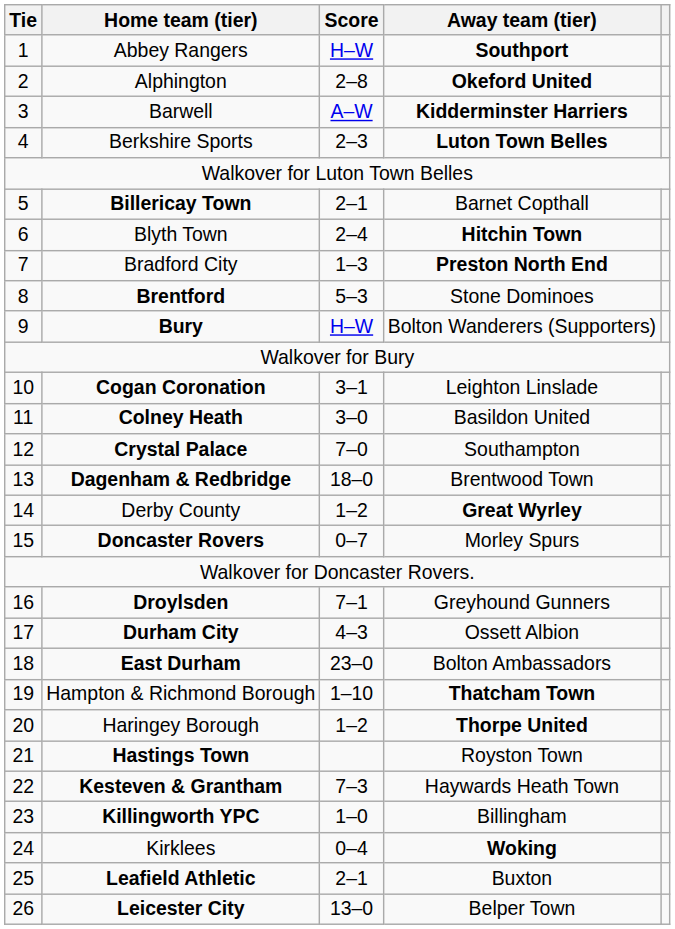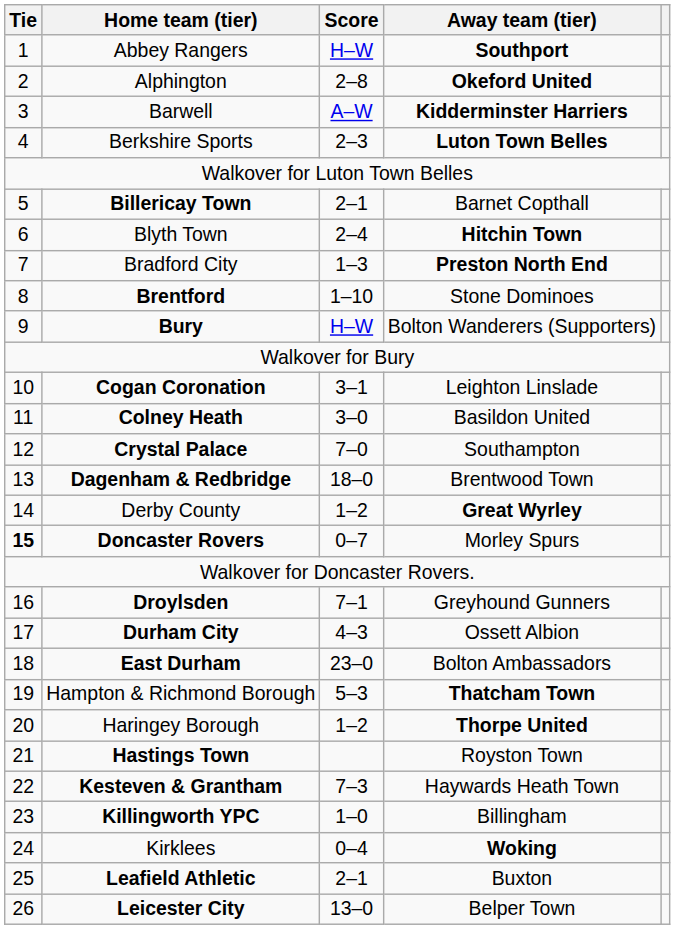 <table class="wikitable" style="text-align:center; font-size:85%">
 <tr>
 <th>Tie</th>
 <th>Home team (tier)</th>
 <th>Score</th>
 <th>Away team (tier)</th>
 <th></th>
 </tr>
 <tr>
 <td align="center">1</td>
 <td>Abbey Rangers</td>
 <td align="center"><a href='#'>H–W</a></td>
 <td><strong>Southport</strong></td>
 <td></td>
 </tr>
 <tr>
 <td align="center">2</td>
 <td>Alphington</td>
 <td align="center">2–8</td>
 <td><strong>Okeford United</strong></td>
 <td></td>
 </tr>
 <tr>
 <td align="center">3</td>
 <td>Barwell</td>
 <td align="center"><a href='#'>A–W</a></td>
 <td><strong>Kidderminster Harriers</strong></td>
 <td></td>
 </tr>
 <tr>
 <td align="center">4</td>
 <td>Berkshire Sports</td>
 <td align="center">2–3</td>
 <td><strong>Luton Town Belles</strong></td>
 <td></td>
 </tr>
 <tr>
 <td colspan="5" align="center">Walkover for Luton Town Belles</td>
 </tr>
 <tr>
 <td align="center">5</td>
 <td><strong>Billericay Town</strong></td>
 <td align="center">2–1 </td>
 <td>Barnet Copthall</td>
 <td></td>
 </tr>
 <tr>
 <td align="center">6</td>
 <td>Blyth Town</td>
 <td align="center">2–4</td>
 <td><strong>Hitchin Town</strong></td>
 <td></td>
 </tr>
 <tr>
 <td align="center">7</td>
 <td>Bradford City</td>
 <td align="center">1–3</td>
 <td><strong>Preston North End</strong></td>
 <td></td>
 </tr>
 <tr>
 <td align="center">8</td>
 <td><strong>Brentford</strong></td>
-<td align="center">5–3</td>
+<td align="center">1–10</td>
 <td>Stone Dominoes</td>
 <td></td>
 </tr>
 <tr>
 <td align="center">9</td>
 <td><strong>Bury</strong></td>
 <td align="center"><a href='#'>H–W</a></td>
 <td>Bolton Wanderers (Supporters)</td>
 <td></td>
 </tr>
 <tr>
 <td colspan="5" align="center">Walkover for Bury</td>
 </tr>
 <tr>
 <td align="center">10</td>
 <td><strong>Cogan Coronation</strong></td>
 <td align="center">3–1</td>
 <td>Leighton Linslade</td>
 <td></td>
 </tr>
 <tr>
 <td align="center">11</td>
 <td><strong>Colney Heath</strong></td>
 <td align="center">3–0</td>
 <td>Basildon United</td>
 <td></td>
 </tr>
 <tr>
 <td align="center">12</td>
 <td><strong>Crystal Palace</strong></td>
 <td align="center">7–0</td>
 <td>Southampton</td>
 <td></td>
 </tr>
 <tr>
 <td align="center">13</td>
 <td><strong>Dagenham & Redbridge</strong></td>
 <td align="center">18–0</td>
 <td>Brentwood Town</td>
 <td></td>
 </tr>
 <tr>
 <td align="center">14</td>
 <td>Derby County</td>
 <td align="center">1–2</td>
 <td><strong>Great Wyrley</strong></td>
 <td></td>
 </tr>
 <tr>
-<td align="center">15</td>
+<td align="center"><strong>15</strong></td>
 <td><strong>Doncaster Rovers</strong></td>
 <td align="center">0–7</td>
 <td>Morley Spurs</td>
 <td></td>
 </tr>
 <tr>
 <td colspan="5" align="center">Walkover for Doncaster Rovers.</td>
 </tr>
 <tr>
 <td align="center">16</td>
 <td><strong>Droylsden</strong></td>
 <td align="center">7–1</td>
 <td>Greyhound Gunners</td>
 <td></td>
 </tr>
 <tr>
 <td align="center">17</td>
 <td><strong>Durham City</strong></td>
 <td align="center">4–3</td>
 <td>Ossett Albion</td>
 <td></td>
 </tr>
 <tr>
 <td align="center">18</td>
 <td><strong>East Durham</strong></td>
 <td align="center">23–0</td>
 <td>Bolton Ambassadors</td>
 <td></td>
 </tr>
 <tr>
 <td align="center">19</td>
 <td>Hampton & Richmond Borough</td>
-<td align="center">1–10</td>
+<td align="center">5–3</td>
 <td><strong>Thatcham Town</strong></td>
 <td></td>
 </tr>
 <tr>
 <td align="center">20</td>
 <td>Haringey Borough</td>
 <td align="center">1–2</td>
 <td><strong>Thorpe United</strong></td>
 <td></td>
 </tr>
 <tr>
 <td align="center">21</td>
 <td><strong>Hastings Town</strong></td>
 <td align="center"></td>
 <td>Royston Town</td>
 <td></td>
 </tr>
 <tr>
 <td align="center">22</td>
 <td><strong>Kesteven & Grantham</strong></td>
 <td align="center">7–3</td>
 <td>Haywards Heath Town</td>
 <td></td>
 </tr>
 <tr>
 <td align="center">23</td>
 <td><strong>Killingworth YPC</strong></td>
 <td align="center">1–0</td>
 <td>Billingham</td>
 <td></td>
 </tr>
 <tr>
 <td align="center">24</td>
 <td>Kirklees</td>
 <td align="center">0–4</td>
 <td><strong>Woking</strong></td>
 <td></td>
 </tr>
 <tr>
 <td align="center">25</td>
 <td><strong>Leafield Athletic</strong></td>
 <td align="center">2–1</td>
 <td>Buxton</td>
 <td></td>
 </tr>
 <tr>
 <td align="center">26</td>
 <td><strong>Leicester City</strong></td>
 <td align="center">13–0</td>
 <td>Belper Town</td>
 <td></td>
 </tr>
 </table>
